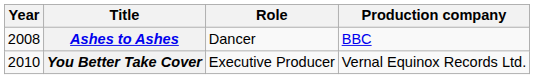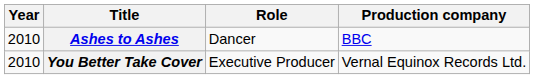 <table class="wikitable sortable plainrowheaders">
 <tr>
 <th scope="col">Year</th>
 <th scope="col">Title</th>
 <th scope="col">Role</th>
 <th class="unsortable">Production company</th>
 </tr>
 <tr>
-<td>2008</td>
+<td>2010</td>
 <th scope="row"><em><a href='#'>Ashes to Ashes</a></em></th>
 <td>Dancer</td>
 <td><a href='#'>BBC</a></td>
 </tr>
 <tr>
 <td>2010</td>
 <th scope="row"><em>You Better Take Cover</em></th>
 <td>Executive Producer</td>
 <td>Vernal Equinox Records Ltd.</td>
 </tr>
 </table>
